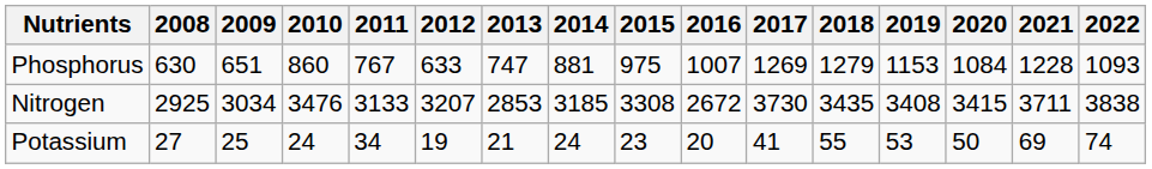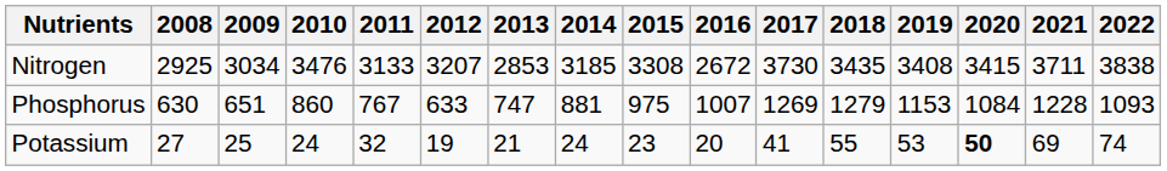 <table class="wikitable">
 <tr>
 <th>Nutrients</th>
 <th>2008</th>
 <th>2009</th>
 <th>2010</th>
 <th>2011</th>
 <th>2012</th>
 <th>2013</th>
 <th>2014</th>
 <th>2015</th>
 <th>2016</th>
 <th>2017</th>
 <th>2018</th>
 <th>2019</th>
 <th>2020</th>
 <th>2021</th>
 <th>2022</th>
 </tr>
 <tr>
+<td>Nitrogen</td>
+<td>2925</td>
+<td>3034</td>
+<td>3476</td>
+<td>3133</td>
+<td>3207</td>
+<td>2853</td>
+<td>3185</td>
+<td>3308</td>
+<td>2672</td>
+<td>3730</td>
+<td>3435</td>
+<td>3408</td>
+<td>3415</td>
+<td>3711</td>
+<td>3838</td>
+</tr>
+<tr>
 <td>Phosphorus</td>
 <td>630</td>
 <td>651</td>
 <td>860</td>
 <td>767</td>
 <td>633</td>
 <td>747</td>
 <td>881</td>
 <td>975</td>
 <td>1007</td>
 <td>1269</td>
 <td>1279</td>
 <td>1153</td>
 <td>1084</td>
 <td>1228</td>
 <td>1093</td>
 </tr>
 <tr>
-<td>Nitrogen</td>
-<td>2925</td>
-<td>3034</td>
-<td>3476</td>
-<td>3133</td>
-<td>3207</td>
-<td>2853</td>
-<td>3185</td>
-<td>3308</td>
-<td>2672</td>
-<td>3730</td>
-<td>3435</td>
-<td>3408</td>
-<td>3415</td>
-<td>3711</td>
-<td>3838</td>
-</tr>
-<tr>
 <td>Potassium</td>
 <td>27</td>
 <td>25</td>
 <td>24</td>
-<td>34</td>
+<td>32</td>
 <td>19</td>
 <td>21</td>
 <td>24</td>
 <td>23</td>
 <td>20</td>
 <td>41</td>
 <td>55</td>
 <td>53</td>
-<td>50</td>
+<td><strong>50</strong></td>
 <td>69</td>
 <td>74</td>
 </tr>
 </table>
